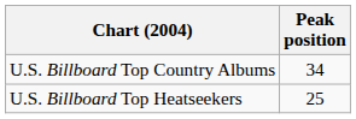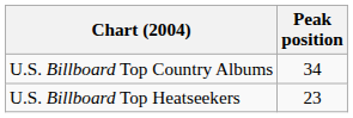 <table class="wikitable">
 <tr>
 <th>Chart (2004)</th>
 <th>Peak<br>position</th>
 </tr>
 <tr>
 <td>U.S. <em>Billboard</em> Top Country Albums</td>
 <td align="center">34</td>
 </tr>
 <tr>
 <td>U.S. <em>Billboard</em> Top Heatseekers</td>
-<td align="center">25</td>
+<td align="center">23</td>
 </tr>
 </table>
